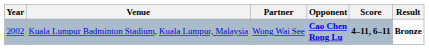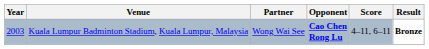 <table class="sortable wikitable" style="font-size: 90%;">
 <tr>
 <th>Year</th>
 <th>Venue</th>
 <th>Partner</th>
 <th>Opponent</th>
 <th>Score</th>
 <th>Result</th>
 </tr>
 <tr style="background:#AABBCC">
-<td align="center"><a href='#'>2002</a></td>
+<td align="center"><a href='#'>2003</a></td>
 <td align="left"><a href='#'>Kuala Lumpur Badminton Stadium</a>, <a href='#'>Kuala Lumpur, Malaysia</a></td>
 <td align="left"> <a href='#'>Wong Wai See</a></td>
 <td align="left"><strong> <a href='#'>Cao Chen</a> <br>  <a href='#'>Rong Lu</a></strong></td>
-<td align="left"><strong>4–11, 6–11</strong></td>
+<td align="left">4–11, 6–11</td>
 <td style="text-align:left; background:white"> <strong>Bronze</strong></td>
 </tr>
 </table>
